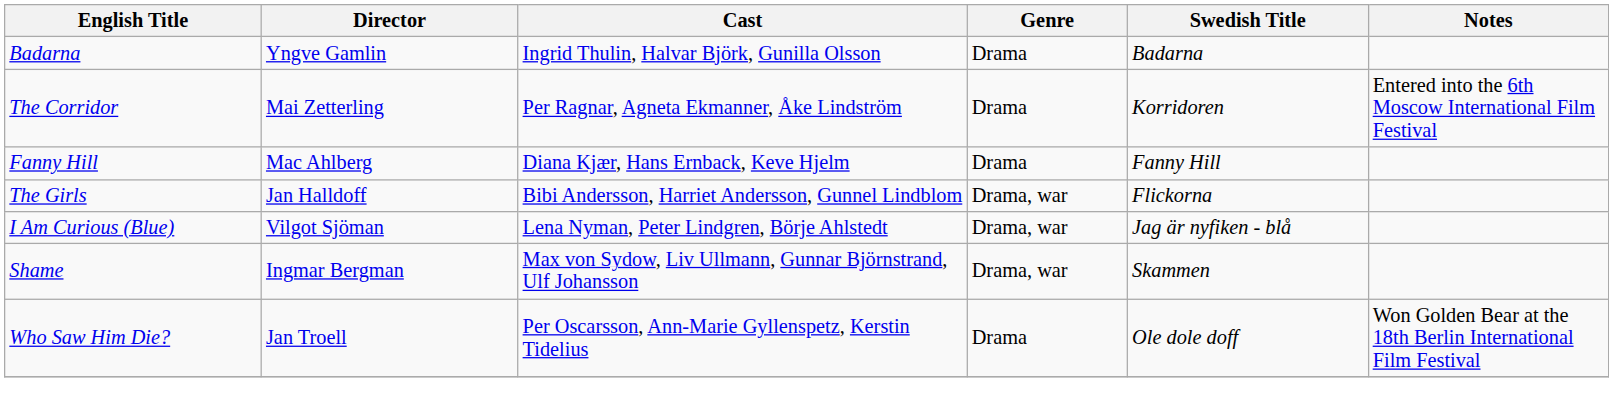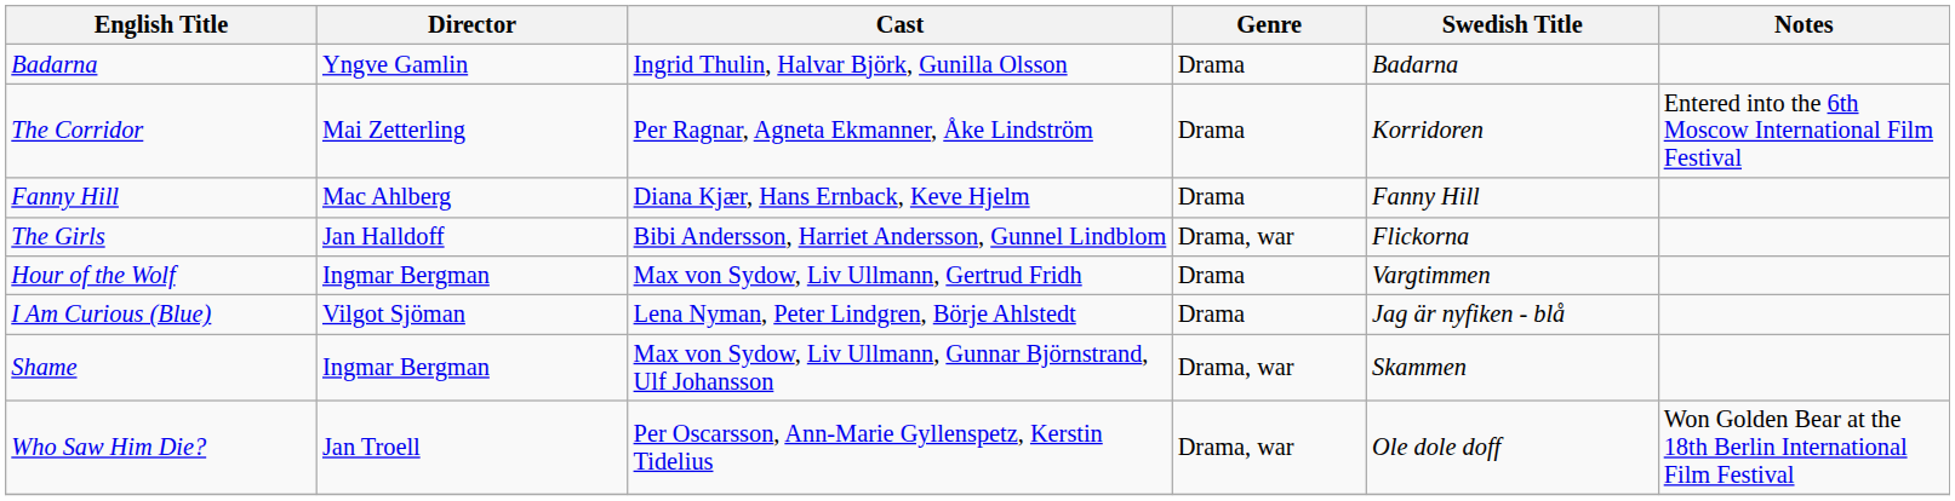 <table class="wikitable" style="width:100%;">
 <tr>
 <th style="width:16%;">English Title</th>
 <th style="width:16%;">Director</th>
 <th style="width:28%;">Cast</th>
 <th style="width:10%;">Genre</th>
 <th style="width:15%;">Swedish Title</th>
 <th style="width:15%;">Notes</th>
 </tr>
 <tr>
 <td><em><a href='#'>Badarna</a></em></td>
 <td><a href='#'>Yngve Gamlin</a></td>
 <td><a href='#'>Ingrid Thulin</a>, <a href='#'>Halvar Björk</a>, <a href='#'>Gunilla Olsson</a></td>
 <td>Drama</td>
 <td><em>Badarna</em></td>
 </tr>
 <tr>
 <td><em><a href='#'>The Corridor</a></em></td>
 <td><a href='#'>Mai Zetterling</a></td>
 <td><a href='#'>Per Ragnar</a>, <a href='#'>Agneta Ekmanner</a>, <a href='#'>Åke Lindström</a></td>
 <td>Drama</td>
 <td><em>Korridoren</em></td>
 <td>Entered into the <a href='#'>6th Moscow International Film Festival</a></td>
 </tr>
 <tr>
 <td><em><a href='#'>Fanny Hill</a></em></td>
 <td><a href='#'>Mac Ahlberg</a></td>
 <td><a href='#'>Diana Kjær</a>, <a href='#'>Hans Ernback</a>, <a href='#'>Keve Hjelm</a></td>
 <td>Drama</td>
 <td><em>Fanny Hill</em></td>
 <td></td>
 </tr>
 <tr>
 <td><em><a href='#'>The Girls</a></em></td>
 <td><a href='#'>Jan Halldoff</a></td>
 <td><a href='#'>Bibi Andersson</a>, <a href='#'>Harriet Andersson</a>, <a href='#'>Gunnel Lindblom</a></td>
 <td>Drama, war</td>
 <td><em>Flickorna</em></td>
 <td></td>
 </tr>
 <tr>
+<td><em><a href='#'>Hour of the Wolf</a></em></td>
+<td><a href='#'>Ingmar Bergman</a></td>
+<td><a href='#'>Max von Sydow</a>, <a href='#'>Liv Ullmann</a>, <a href='#'>Gertrud Fridh</a></td>
+<td>Drama</td>
+<td><em>Vargtimmen</em></td>
+<td></td>
+</tr>
+<tr>
 <td><em><a href='#'>I Am Curious (Blue)</a></em></td>
 <td><a href='#'>Vilgot Sjöman</a></td>
 <td><a href='#'>Lena Nyman</a>, <a href='#'>Peter Lindgren</a>, <a href='#'>Börje Ahlstedt</a></td>
-<td>Drama, war</td>
+<td>Drama</td>
 <td><em>Jag är nyfiken - blå</em></td>
 <td></td>
 </tr>
 <tr>
 <td><em><a href='#'>Shame</a></em></td>
 <td><a href='#'>Ingmar Bergman</a></td>
 <td><a href='#'>Max von Sydow</a>, <a href='#'>Liv Ullmann</a>, <a href='#'>Gunnar Björnstrand</a>, <a href='#'>Ulf Johansson</a></td>
 <td>Drama, war</td>
 <td><em>Skammen</em></td>
 <td></td>
 </tr>
 <tr>
 <td><em><a href='#'>Who Saw Him Die?</a></em></td>
 <td><a href='#'>Jan Troell</a></td>
 <td><a href='#'>Per Oscarsson</a>, <a href='#'>Ann-Marie Gyllenspetz</a>, <a href='#'>Kerstin Tidelius</a></td>
-<td>Drama</td>
+<td>Drama, war</td>
 <td><em>Ole dole doff</em></td>
 <td>Won Golden Bear at the <a href='#'>18th Berlin International Film Festival</a></td>
 </tr>
 <tr>
 </tr>
 </table>
